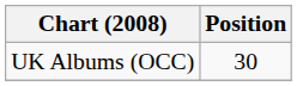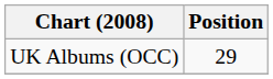 <table class="wikitable sortable">
 <tr>
 <th>Chart (2008)</th>
 <th>Position</th>
 </tr>
 <tr>
 <td>UK Albums (OCC)</td>
-<td align="center">30</td>
+<td align="center">29</td>
 </tr>
 <tr>
 </tr>
 </table>
